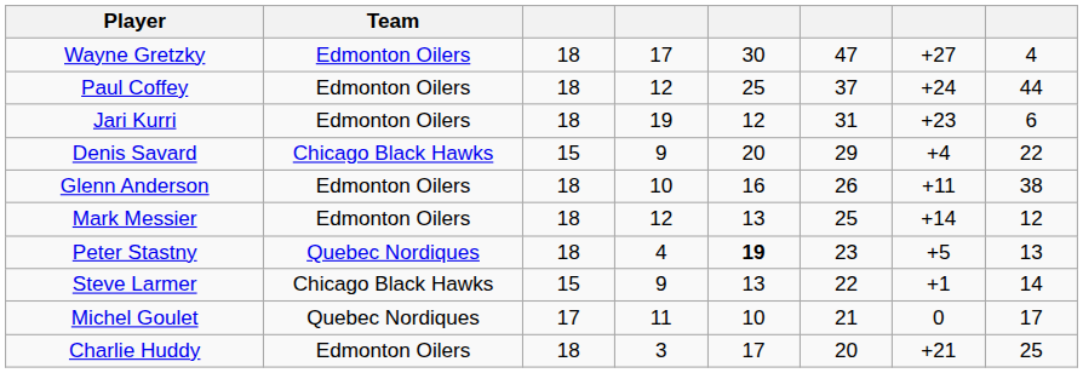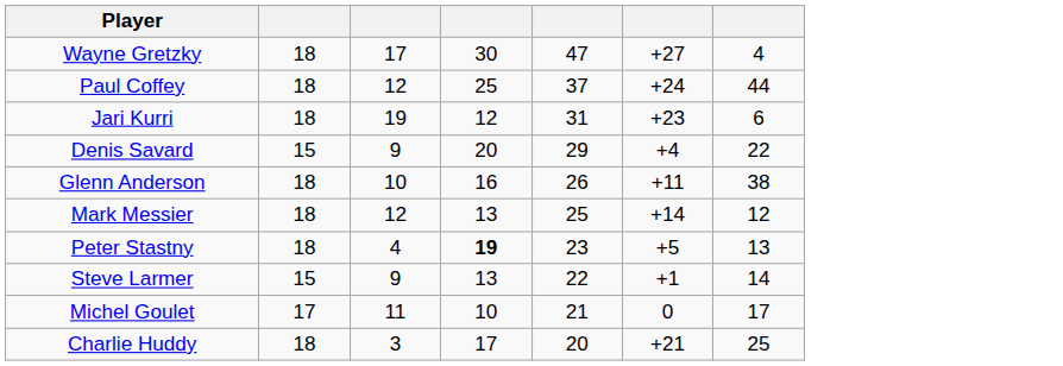 <table style="padding:3px; border-spacing:0; text-align:center;" class="wikitable sortable">
 <tr>
 <th style="width:12em">Player</th>
-<th style="width:12em">Team</th>
 <th style="width:4em"></th>
 <th style="width:4em"></th>
 <th style="width:4em"></th>
 <th style="width:4em"></th>
 <th data-sort-type="number" style="width:4em"></th>
 <th style="width:4em"></th>
 </tr>
 <tr>
 <td><a href='#'>Wayne Gretzky</a></td>
-<td><a href='#'>Edmonton Oilers</a></td>
 <td>18</td>
 <td>17</td>
 <td>30</td>
 <td>47</td>
 <td>+27</td>
 <td>4</td>
 </tr>
 <tr>
 <td><a href='#'>Paul Coffey</a></td>
-<td>Edmonton Oilers</td>
 <td>18</td>
 <td>12</td>
 <td>25</td>
 <td>37</td>
 <td>+24</td>
 <td>44</td>
 </tr>
 <tr>
 <td><a href='#'>Jari Kurri</a></td>
-<td>Edmonton Oilers</td>
 <td>18</td>
 <td>19</td>
 <td>12</td>
 <td>31</td>
 <td>+23</td>
 <td>6</td>
 </tr>
 <tr>
 <td><a href='#'>Denis Savard</a></td>
-<td><a href='#'>Chicago Black Hawks</a></td>
 <td>15</td>
 <td>9</td>
 <td>20</td>
 <td>29</td>
 <td>+4</td>
 <td>22</td>
 </tr>
 <tr>
 <td><a href='#'>Glenn Anderson</a></td>
-<td>Edmonton Oilers</td>
 <td>18</td>
 <td>10</td>
 <td>16</td>
 <td>26</td>
 <td>+11</td>
 <td>38</td>
 </tr>
 <tr>
 <td><a href='#'>Mark Messier</a></td>
-<td>Edmonton Oilers</td>
 <td>18</td>
 <td>12</td>
 <td>13</td>
 <td>25</td>
 <td>+14</td>
 <td>12</td>
 </tr>
 <tr>
 <td><a href='#'>Peter Stastny</a></td>
-<td><a href='#'>Quebec Nordiques</a></td>
 <td>18</td>
 <td>4</td>
 <td><strong>19</strong></td>
 <td>23</td>
 <td>+5</td>
 <td>13</td>
 </tr>
 <tr>
 <td><a href='#'>Steve Larmer</a></td>
-<td>Chicago Black Hawks</td>
 <td>15</td>
 <td>9</td>
 <td>13</td>
 <td>22</td>
 <td>+1</td>
 <td>14</td>
 </tr>
 <tr>
 <td><a href='#'>Michel Goulet</a></td>
-<td>Quebec Nordiques</td>
 <td>17</td>
 <td>11</td>
 <td>10</td>
 <td>21</td>
 <td>0</td>
 <td>17</td>
 </tr>
 <tr>
 <td><a href='#'>Charlie Huddy</a></td>
-<td>Edmonton Oilers</td>
 <td>18</td>
 <td>3</td>
 <td>17</td>
 <td>20</td>
 <td>+21</td>
 <td>25</td>
 </tr>
 </table>
